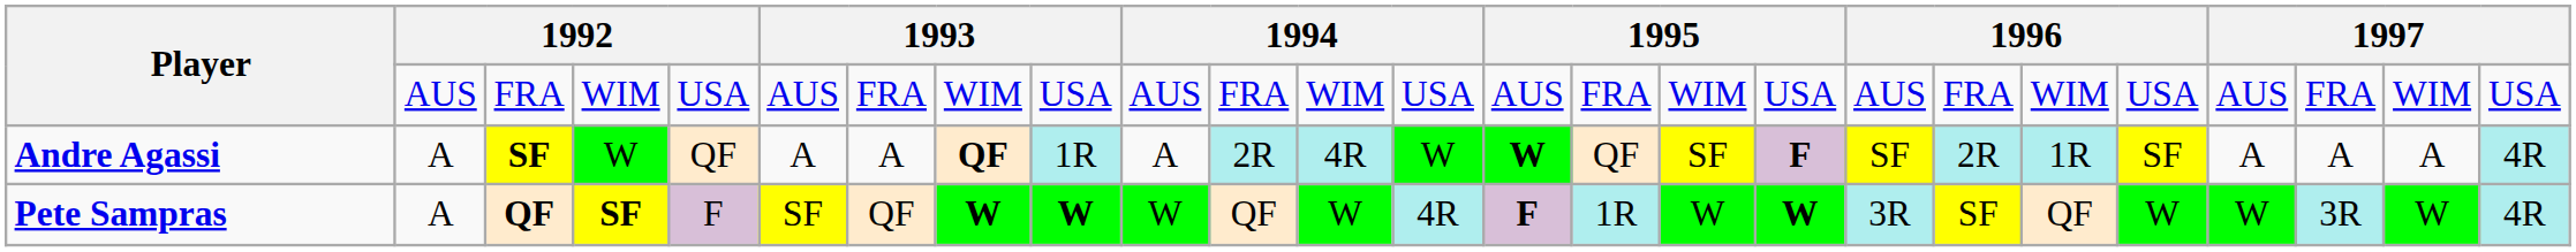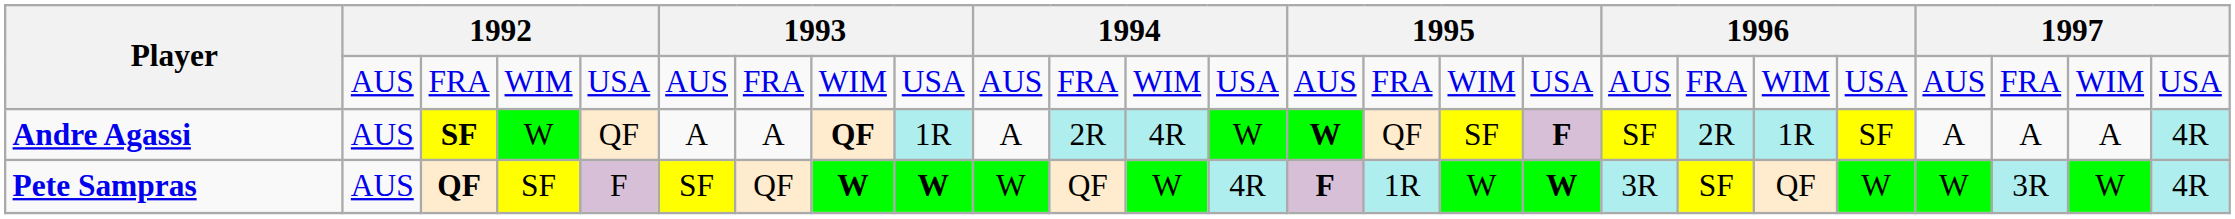 <table class=wikitable style=text-align:center;font-size:85%>
 <tr>
 <th rowspan=2 style=width:140px>Player</th>
 <th colspan=4>1992</th>
 <th colspan=4>1993</th>
 <th colspan=4>1994</th>
 <th colspan=4>1995</th>
 <th colspan=4>1996</th>
 <th colspan=4>1997</th>
 </tr>
 <tr>
 <td><a href='#'>AUS</a></td>
 <td><a href='#'>FRA</a></td>
 <td><a href='#'>WIM</a></td>
 <td><a href='#'>USA</a></td>
 <td><a href='#'>AUS</a></td>
 <td><a href='#'>FRA</a></td>
 <td><a href='#'>WIM</a></td>
 <td><a href='#'>USA</a></td>
 <td><a href='#'>AUS</a></td>
 <td><a href='#'>FRA</a></td>
 <td><a href='#'>WIM</a></td>
 <td><a href='#'>USA</a></td>
 <td><a href='#'>AUS</a></td>
 <td><a href='#'>FRA</a></td>
 <td><a href='#'>WIM</a></td>
 <td><a href='#'>USA</a></td>
 <td><a href='#'>AUS</a></td>
 <td><a href='#'>FRA</a></td>
 <td><a href='#'>WIM</a></td>
 <td><a href='#'>USA</a></td>
 <td><a href='#'>AUS</a></td>
 <td><a href='#'>FRA</a></td>
 <td><a href='#'>WIM</a></td>
 <td><a href='#'>USA</a></td>
 </tr>
 <tr>
 <td align=left><strong> <a href='#'>Andre Agassi</a></strong></td>
-<td>A</td>
+<td><a href='#'>AUS</a></td>
 <td bgcolor=yellow><strong>SF</strong></td>
 <td bgcolor=lime>W</td>
 <td bgcolor=ffebcd>QF</td>
 <td>A</td>
 <td>A</td>
 <td bgcolor=ffebcd><strong>QF</strong></td>
 <td bgcolor=afeeee>1R</td>
 <td>A</td>
 <td bgcolor=afeeee>2R</td>
 <td bgcolor=afeeee>4R</td>
 <td bgcolor=lime>W</td>
 <td bgcolor=lime><strong>W</strong></td>
 <td bgcolor=ffebcd>QF</td>
 <td bgcolor=yellow>SF</td>
 <td bgcolor=thistle><strong>F</strong></td>
 <td bgcolor=yellow>SF</td>
 <td bgcolor=afeeee>2R</td>
 <td bgcolor=afeeee>1R</td>
 <td bgcolor=yellow>SF</td>
 <td>A</td>
 <td>A</td>
 <td>A</td>
 <td bgcolor=afeeee>4R</td>
 </tr>
 <tr>
 <td align=left> <strong><a href='#'>Pete Sampras</a></strong></td>
-<td>A</td>
+<td><a href='#'>AUS</a></td>
 <td bgcolor=ffebcd><strong>QF</strong></td>
-<td bgcolor=yellow><strong>SF</strong></td>
+<td bgcolor=yellow>SF</td>
 <td bgcolor=thistle>F</td>
 <td bgcolor=yellow>SF</td>
 <td bgcolor=ffebcd>QF</td>
 <td bgcolor=lime><strong>W</strong></td>
 <td bgcolor=lime><strong>W</strong></td>
 <td bgcolor=lime>W</td>
 <td bgcolor=ffebcd>QF</td>
 <td bgcolor=lime>W</td>
 <td bgcolor=afeeee>4R</td>
 <td bgcolor=thistle><strong>F</strong></td>
 <td bgcolor=afeeee>1R</td>
 <td bgcolor=lime>W</td>
 <td bgcolor=lime><strong>W</strong></td>
 <td bgcolor=afeeee>3R</td>
 <td bgcolor=yellow>SF</td>
 <td bgcolor=ffebcd>QF</td>
 <td bgcolor=lime>W</td>
 <td bgcolor=lime>W</td>
 <td bgcolor=afeeee>3R</td>
 <td bgcolor=lime>W</td>
 <td bgcolor=afeeee>4R</td>
 </tr>
 </table>
